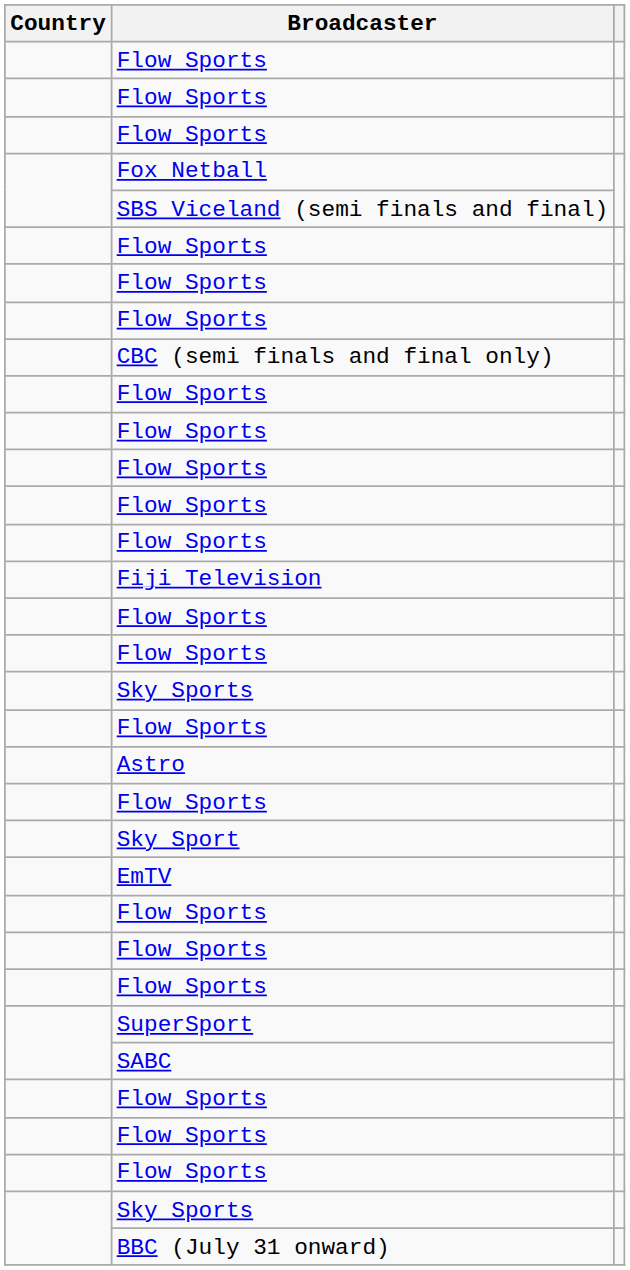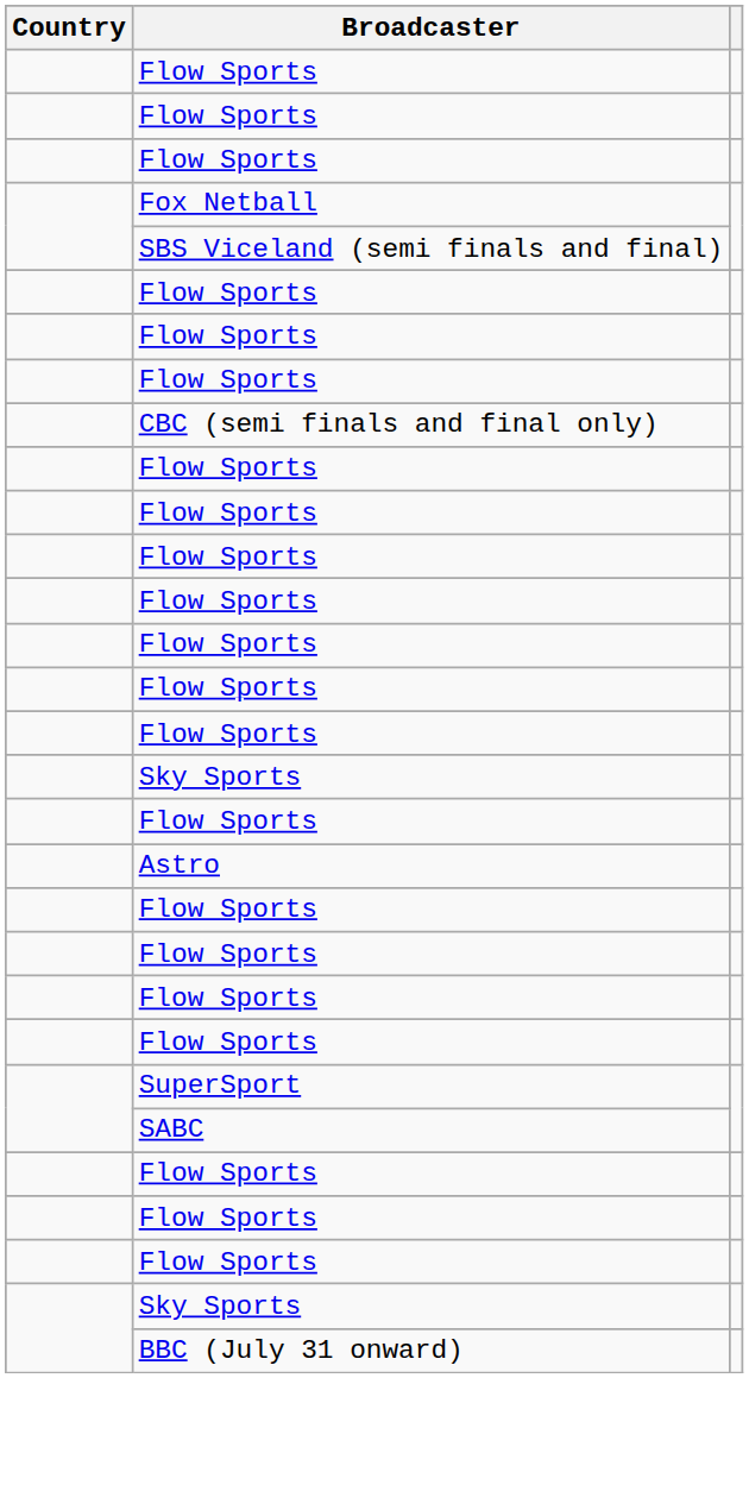 <table class=wikitable>
 <tr>
 <th>Country</th>
 <th>Broadcaster</th>
 <th></th>
 </tr>
 <tr>
 <td></td>
 <td><a href='#'>Flow Sports</a></td>
 <td></td>
 </tr>
 <tr>
 <td></td>
 <td><a href='#'>Flow Sports</a></td>
 <td></td>
 </tr>
 <tr>
 <td></td>
 <td><a href='#'>Flow Sports</a></td>
 <td></td>
 </tr>
 <tr>
 <td rowspan="2"></td>
 <td><a href='#'>Fox Netball</a></td>
 <td rowspan="2"></td>
 </tr>
 <tr>
 <td><a href='#'>SBS Viceland</a> (semi finals and final)</td>
 </tr>
 <tr>
 <td></td>
 <td><a href='#'>Flow Sports</a></td>
 <td></td>
 </tr>
 <tr>
 <td></td>
 <td><a href='#'>Flow Sports</a></td>
 <td></td>
 </tr>
 <tr>
 <td></td>
 <td><a href='#'>Flow Sports</a></td>
 <td></td>
 </tr>
 <tr>
 <td></td>
 <td><a href='#'>CBC</a> (semi finals and final only)</td>
 <td></td>
 </tr>
 <tr>
 <td></td>
 <td><a href='#'>Flow Sports</a></td>
 <td></td>
 </tr>
 <tr>
 <td></td>
 <td><a href='#'>Flow Sports</a></td>
 <td></td>
 </tr>
 <tr>
 <td></td>
 <td><a href='#'>Flow Sports</a></td>
 <td></td>
 </tr>
 <tr>
 <td></td>
 <td><a href='#'>Flow Sports</a></td>
 <td></td>
 </tr>
 <tr>
 <td></td>
 <td><a href='#'>Flow Sports</a></td>
 <td></td>
 </tr>
 <tr>
 <td></td>
-<td><a href='#'>Fiji Television</a></td>
-<td></td>
-</tr>
-<tr>
-<td></td>
 <td><a href='#'>Flow Sports</a></td>
 <td></td>
 </tr>
 <tr>
 <td></td>
 <td><a href='#'>Flow Sports</a></td>
 <td></td>
 </tr>
 <tr>
 <td></td>
 <td><a href='#'>Sky Sports</a></td>
 <td></td>
 </tr>
 <tr>
 <td></td>
 <td><a href='#'>Flow Sports</a></td>
 <td></td>
 </tr>
 <tr>
 <td></td>
 <td><a href='#'>Astro</a></td>
 <td></td>
 </tr>
 <tr>
 <td></td>
 <td><a href='#'>Flow Sports</a></td>
-<td></td>
-</tr>
-<tr>
-<td></td>
-<td><a href='#'>Sky Sport</a></td>
-<td></td>
-</tr>
-<tr>
-<td></td>
-<td><a href='#'>EmTV</a></td>
 <td></td>
 </tr>
 <tr>
 <td></td>
 <td><a href='#'>Flow Sports</a></td>
 <td></td>
 </tr>
 <tr>
 <td></td>
 <td><a href='#'>Flow Sports</a></td>
 <td></td>
 </tr>
 <tr>
 <td></td>
 <td><a href='#'>Flow Sports</a></td>
 <td></td>
 </tr>
 <tr>
 <td rowspan="2"></td>
 <td><a href='#'>SuperSport</a></td>
 <td rowspan="2"></td>
 </tr>
 <tr>
 <td><a href='#'>SABC</a></td>
 </tr>
 <tr>
 <td></td>
 <td><a href='#'>Flow Sports</a></td>
 <td></td>
 </tr>
 <tr>
 <td></td>
 <td><a href='#'>Flow Sports</a></td>
 <td></td>
 </tr>
 <tr>
 <td></td>
 <td><a href='#'>Flow Sports</a></td>
 <td></td>
 </tr>
 <tr>
 <td rowspan="2"></td>
 <td><a href='#'>Sky Sports</a></td>
 <td></td>
 </tr>
 <tr>
 <td><a href='#'>BBC</a> (July 31 onward)</td>
 <td></td>
 </tr>
 </table>
